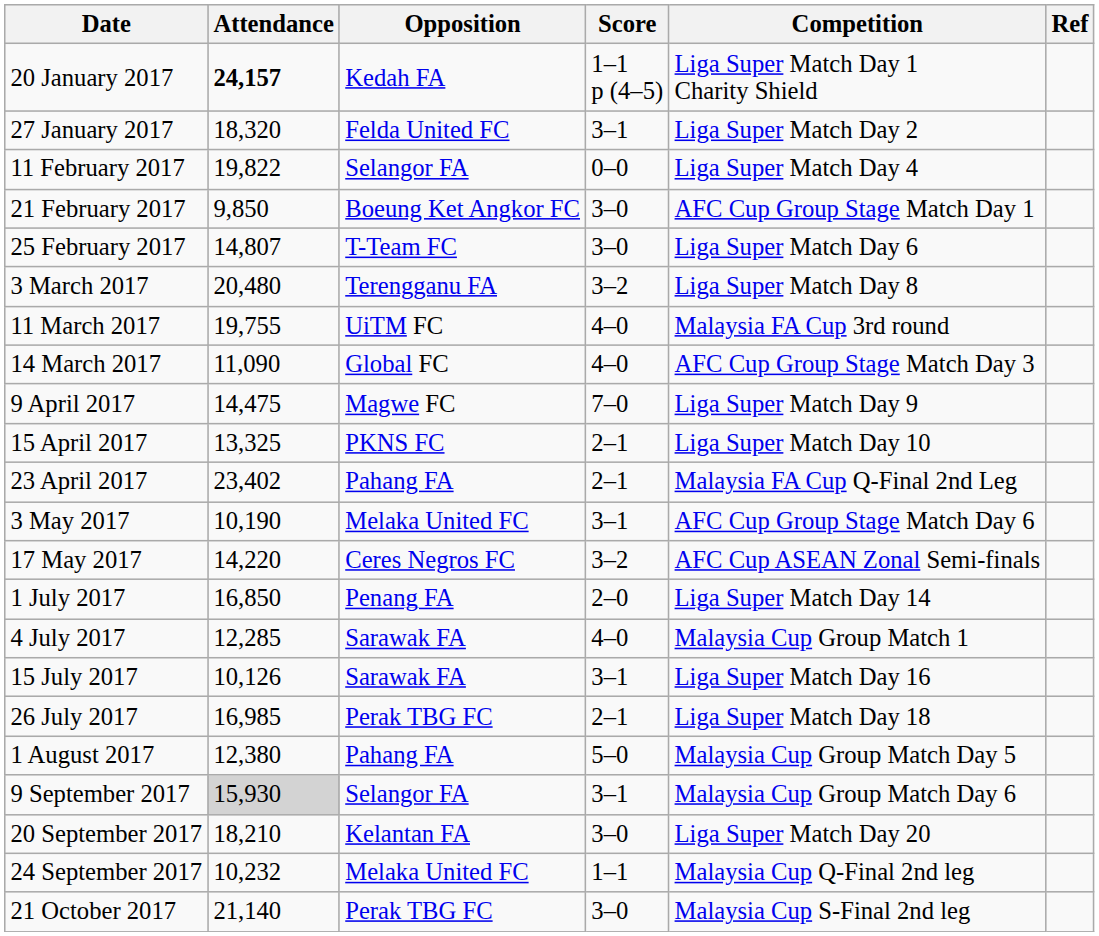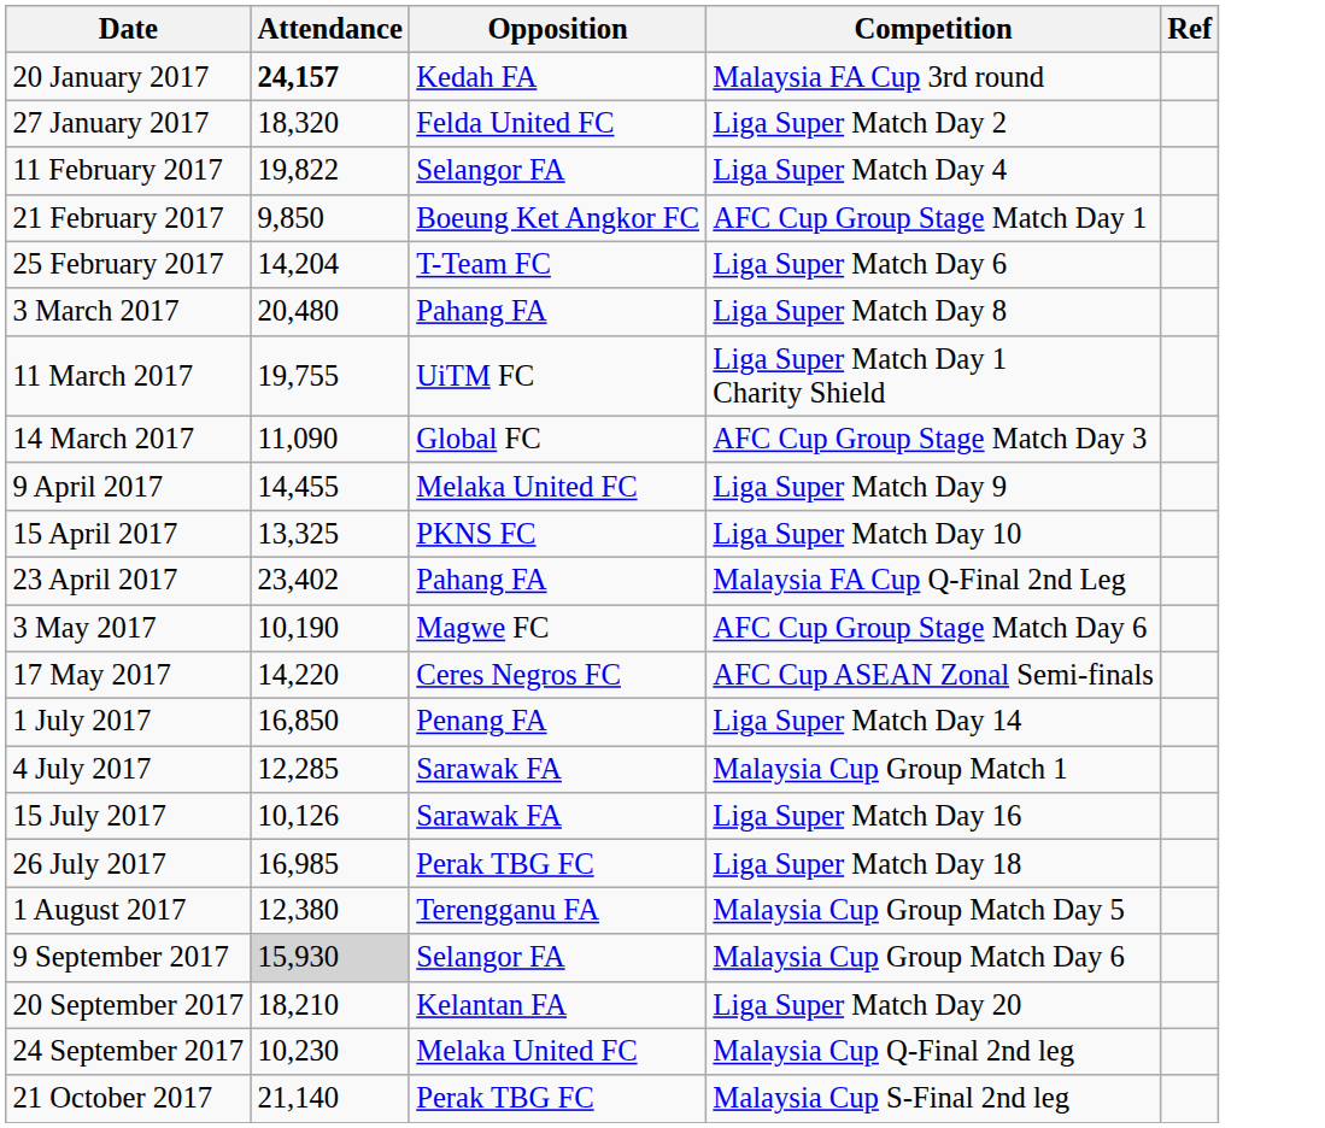 <table class="wikitable sortable">
 <tr>
 <th>Date</th>
 <th>Attendance</th>
 <th>Opposition</th>
-<th>Score</th>
 <th>Competition</th>
 <th>Ref</th>
 </tr>
 <tr>
 <td>20 January 2017</td>
 <td><strong>24,157</strong></td>
 <td><a href='#'>Kedah FA</a></td>
-<td>1–1<br>p (4–5)</td>
-<td><a href='#'>Liga Super</a> Match Day 1<br>Charity Shield</td>
+<td><a href='#'>Malaysia FA Cup</a> 3rd round</td>
 <td></td>
 </tr>
 <tr>
 <td>27 January 2017</td>
 <td>18,320</td>
 <td><a href='#'>Felda United FC</a></td>
-<td>3–1</td>
 <td><a href='#'>Liga Super</a> Match Day 2</td>
 <td></td>
 </tr>
 <tr>
 <td>11 February 2017</td>
 <td>19,822</td>
 <td><a href='#'>Selangor FA</a></td>
-<td>0–0</td>
 <td><a href='#'>Liga Super</a> Match Day 4</td>
 <td></td>
 </tr>
 <tr>
 <td>21 February 2017</td>
 <td>9,850</td>
 <td><a href='#'>Boeung Ket Angkor FC</a></td>
-<td>3–0</td>
 <td><a href='#'>AFC Cup Group Stage</a> Match Day 1</td>
 <td></td>
 </tr>
 <tr>
 <td>25 February 2017</td>
-<td>14,807</td>
+<td>14,204</td>
 <td><a href='#'>T-Team FC</a></td>
-<td>3–0</td>
 <td><a href='#'>Liga Super</a> Match Day 6</td>
 <td></td>
 </tr>
 <tr>
 <td>3 March 2017</td>
 <td>20,480</td>
-<td><a href='#'>Terengganu FA</a></td>
-<td>3–2</td>
+<td><a href='#'>Pahang FA</a></td>
 <td><a href='#'>Liga Super</a> Match Day 8</td>
 <td></td>
 </tr>
 <tr>
 <td>11 March 2017</td>
 <td>19,755</td>
 <td><a href='#'>UiTM</a> FC</td>
-<td>4–0</td>
-<td><a href='#'>Malaysia FA Cup</a> 3rd round</td>
+<td><a href='#'>Liga Super</a> Match Day 1<br>Charity Shield</td>
 <td></td>
 </tr>
 <tr>
 <td>14 March 2017</td>
 <td>11,090</td>
 <td><a href='#'>Global</a> FC</td>
-<td>4–0</td>
 <td><a href='#'>AFC Cup Group Stage</a> Match Day 3</td>
 <td></td>
 </tr>
 <tr>
 <td>9 April 2017</td>
-<td>14,475</td>
-<td><a href='#'>Magwe</a> FC</td>
-<td>7–0</td>
+<td>14,455</td>
+<td><a href='#'>Melaka United FC</a></td>
 <td><a href='#'>Liga Super</a> Match Day 9</td>
 <td></td>
 </tr>
 <tr>
 <td>15 April 2017</td>
 <td>13,325</td>
 <td><a href='#'>PKNS FC</a></td>
-<td>2–1</td>
 <td><a href='#'>Liga Super</a> Match Day 10</td>
 <td></td>
 </tr>
 <tr>
 <td>23 April 2017</td>
 <td>23,402</td>
 <td><a href='#'>Pahang FA</a></td>
-<td>2–1</td>
 <td><a href='#'>Malaysia FA Cup</a> Q-Final 2nd Leg</td>
 <td></td>
 </tr>
 <tr>
 <td>3 May 2017</td>
 <td>10,190</td>
-<td><a href='#'>Melaka United FC</a></td>
-<td>3–1</td>
+<td><a href='#'>Magwe</a> FC</td>
 <td><a href='#'>AFC Cup Group Stage</a> Match Day 6</td>
 <td></td>
 </tr>
 <tr>
 <td>17 May 2017</td>
 <td>14,220</td>
 <td><a href='#'>Ceres Negros FC</a></td>
-<td>3–2</td>
 <td><a href='#'>AFC Cup ASEAN Zonal</a> Semi-finals</td>
 <td></td>
 </tr>
 <tr>
 <td>1 July 2017</td>
 <td>16,850</td>
 <td><a href='#'>Penang FA</a></td>
-<td>2–0</td>
 <td><a href='#'>Liga Super</a> Match Day 14</td>
 <td></td>
 </tr>
 <tr>
 <td>4 July 2017</td>
 <td>12,285</td>
 <td><a href='#'>Sarawak FA</a></td>
-<td>4–0</td>
 <td><a href='#'>Malaysia Cup</a> Group Match 1</td>
 <td></td>
 </tr>
 <tr>
 <td>15 July 2017</td>
 <td>10,126</td>
 <td><a href='#'>Sarawak FA</a></td>
-<td>3–1</td>
 <td><a href='#'>Liga Super</a> Match Day 16</td>
 <td></td>
 </tr>
 <tr>
 <td>26 July 2017</td>
 <td>16,985</td>
 <td><a href='#'>Perak TBG FC</a></td>
-<td>2–1</td>
 <td><a href='#'>Liga Super</a> Match Day 18</td>
 <td></td>
 </tr>
 <tr>
 <td>1 August 2017</td>
 <td>12,380</td>
-<td><a href='#'>Pahang FA</a></td>
-<td>5–0</td>
+<td><a href='#'>Terengganu FA</a></td>
 <td><a href='#'>Malaysia Cup</a> Group Match Day 5</td>
 <td></td>
 </tr>
 <tr>
 <td>9 September 2017</td>
 <td style="background: lightgrey;">15,930</td>
 <td><a href='#'>Selangor FA</a></td>
-<td>3–1</td>
 <td><a href='#'>Malaysia Cup</a> Group Match Day 6</td>
 <td></td>
 </tr>
 <tr>
 <td>20 September 2017</td>
 <td>18,210</td>
 <td><a href='#'>Kelantan FA</a></td>
-<td>3–0</td>
 <td><a href='#'>Liga Super</a> Match Day 20</td>
 <td></td>
 </tr>
 <tr>
 <td>24 September 2017</td>
-<td>10,232</td>
+<td>10,230</td>
 <td><a href='#'>Melaka United FC</a></td>
-<td>1–1</td>
 <td><a href='#'>Malaysia Cup</a> Q-Final 2nd leg</td>
 <td></td>
 </tr>
 <tr>
 <td>21 October 2017</td>
 <td>21,140</td>
 <td><a href='#'>Perak TBG FC</a></td>
-<td>3–0</td>
 <td><a href='#'>Malaysia Cup</a> S-Final 2nd leg</td>
 <td></td>
 </tr>
 </table>
